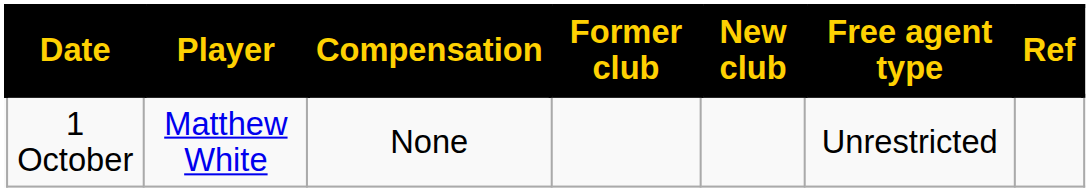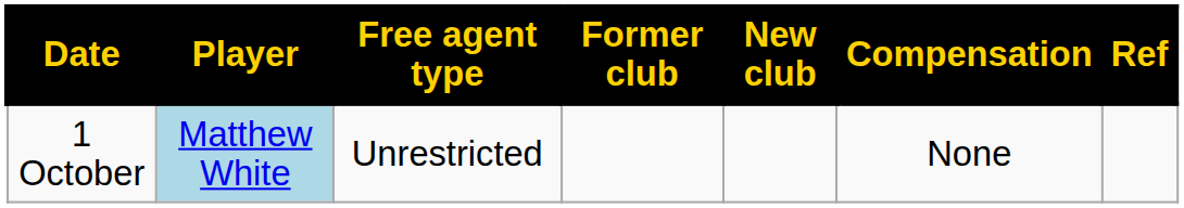 <table class="wikitable sortable" style="text-align:center; font-size:100%; width:60%;">
 <tr>
 <th style="background:black; color:#FED102; border: solid black 2px;">Date</th>
 <th style="background:black; color:#FED102; border: solid black 2px;">Player</th>
-<th style="background:black; color:#FED102; border: solid black 2px;">Compensation</th>
+<th style="background:black; color:#FED102; border: solid black 2px;">Free agent type</th>
 <th style="background:black; color:#FED102; border: solid black 2px;">Former club</th>
 <th style="background:black; color:#FED102; border: solid black 2px;">New club</th>
-<th style="background:black; color:#FED102; border: solid black 2px;">Free agent type</th>
+<th style="background:black; color:#FED102; border: solid black 2px;">Compensation</th>
 <th style="background:black; color:#FED102; border: solid black 2px;">Ref</th>
 </tr>
 <tr>
 <td>1 October</td>
-<td><a href='#'>Matthew White</a></td>
-<td>None</td>
+<td style="background: lightblue;"><a href='#'>Matthew White</a></td>
+<td>Unrestricted</td>
 <td></td>
 <td></td>
-<td>Unrestricted</td>
+<td>None</td>
 <td></td>
 </tr>
 </table>
